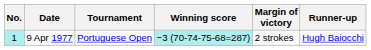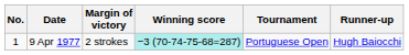 <table class="wikitable" style="font-size:95%;">
 <tr>
 <th>No.</th>
 <th>Date</th>
+<th>Margin of<br>victory</th>
+<th>Winning score</th>
 <th>Tournament</th>
-<th>Winning score</th>
-<th>Margin of<br>victory</th>
 <th>Runner-up</th>
 </tr>
 <tr>
-<td align=center style="background: paleturquoise;">1</td>
+<td align=center>1</td>
 <td>9 Apr <a href='#'>1977</a></td>
+<td>2 strokes</td>
+<td style="background: paleturquoise;">−3 (70-74-75-68=287)</td>
 <td><a href='#'>Portuguese Open</a></td>
-<td style="background: paleturquoise;">−3 (70-74-75-68=287)</td>
-<td>2 strokes</td>
 <td> <a href='#'>Hugh Baiocchi</a></td>
 </tr>
 </table>
